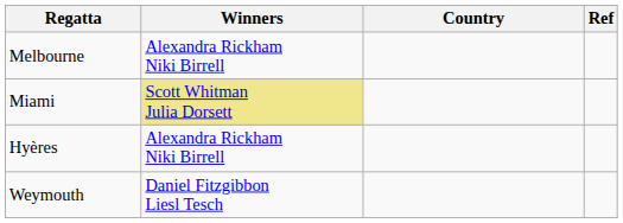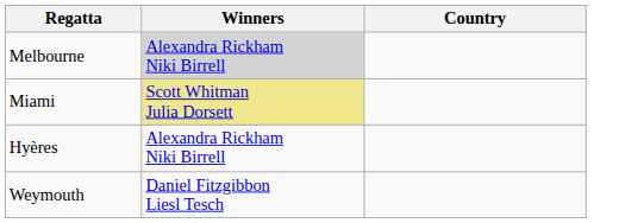 <table class="wikitable">
 <tr>
 <th width=120>Regatta</th>
 <th style="width:200px;">Winners</th>
 <th style="width:200px;">Country</th>
-<th>Ref</th>
 </tr>
 <tr>
 <td>Melbourne</td>
-<td><a href='#'>Alexandra Rickham</a><br><a href='#'>Niki Birrell</a></td>
-<td></td>
+<td style="background: lightgrey;"><a href='#'>Alexandra Rickham</a><br><a href='#'>Niki Birrell</a></td>
 <td></td>
 </tr>
 <tr>
 <td>Miami</td>
 <td style="background: khaki;"><a href='#'>Scott Whitman</a><br><a href='#'>Julia Dorsett</a></td>
 <td></td>
-<td></td>
 </tr>
 <tr>
 <td>Hyères</td>
 <td><a href='#'>Alexandra Rickham</a><br><a href='#'>Niki Birrell</a></td>
-<td></td>
 <td></td>
 </tr>
 <tr>
 <td>Weymouth</td>
 <td><a href='#'>Daniel Fitzgibbon</a><br><a href='#'>Liesl Tesch</a></td>
 <td></td>
-<td></td>
 </tr>
 </table>
